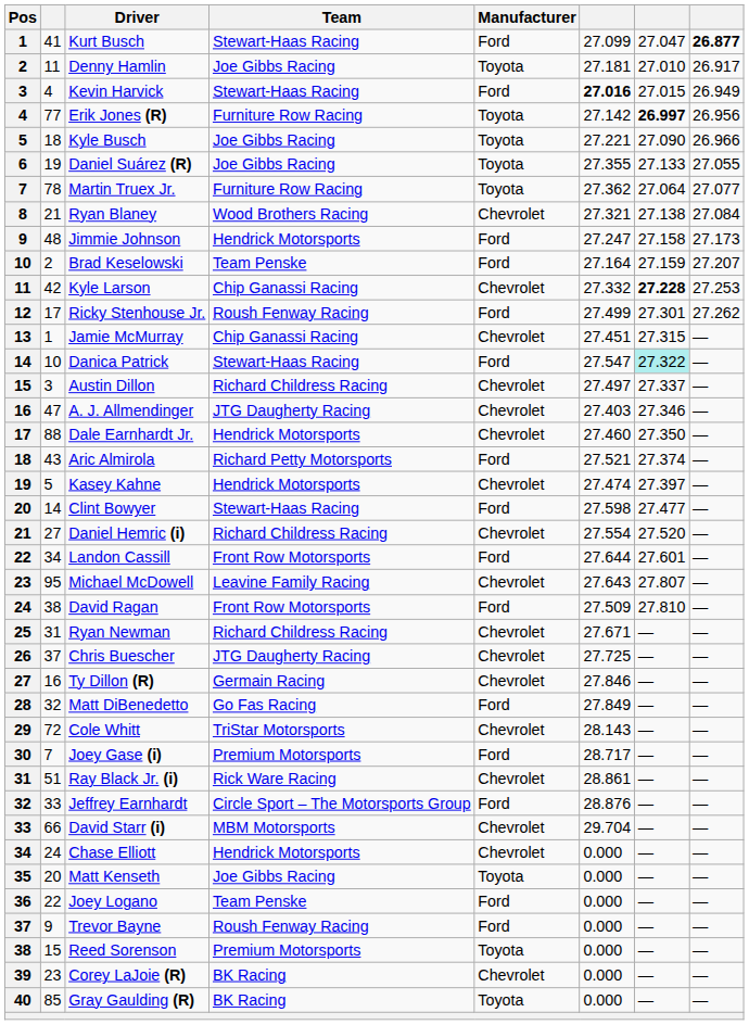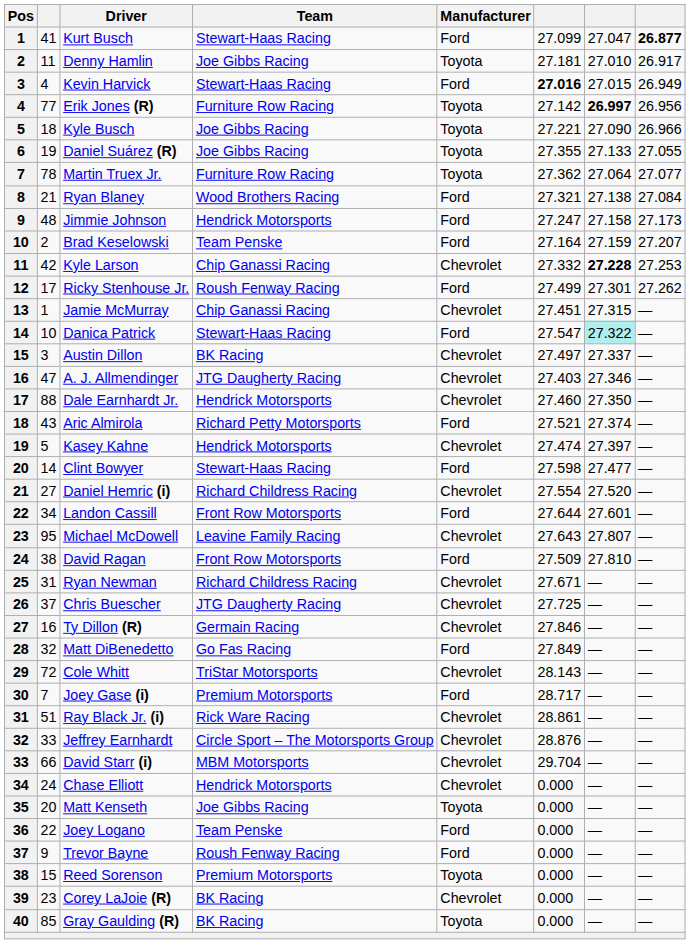 <table class="wikitable" style="font-size:95%">
 <tr>
 <th>Pos</th>
 <th></th>
 <th>Driver</th>
 <th>Team</th>
 <th>Manufacturer</th>
 <th></th>
 <th></th>
 <th></th>
 </tr>
 <tr>
 <th>1</th>
 <td>41</td>
 <td><a href='#'>Kurt Busch</a></td>
 <td><a href='#'>Stewart-Haas Racing</a></td>
 <td>Ford</td>
 <td>27.099</td>
 <td>27.047</td>
 <td><strong>26.877</strong></td>
 </tr>
 <tr>
 <th>2</th>
 <td>11</td>
 <td><a href='#'>Denny Hamlin</a></td>
 <td><a href='#'>Joe Gibbs Racing</a></td>
 <td>Toyota</td>
 <td>27.181</td>
 <td>27.010</td>
 <td>26.917</td>
 </tr>
 <tr>
 <th>3</th>
 <td>4</td>
 <td><a href='#'>Kevin Harvick</a></td>
 <td><a href='#'>Stewart-Haas Racing</a></td>
 <td>Ford</td>
 <td><strong>27.016</strong></td>
 <td>27.015</td>
 <td>26.949</td>
 </tr>
 <tr>
 <th>4</th>
 <td>77</td>
 <td><a href='#'>Erik Jones</a> <strong>(R)</strong></td>
 <td><a href='#'>Furniture Row Racing</a></td>
 <td>Toyota</td>
 <td>27.142</td>
 <td><strong>26.997</strong></td>
 <td>26.956</td>
 </tr>
 <tr>
 <th>5</th>
 <td>18</td>
 <td><a href='#'>Kyle Busch</a></td>
 <td><a href='#'>Joe Gibbs Racing</a></td>
 <td>Toyota</td>
 <td>27.221</td>
 <td>27.090</td>
 <td>26.966</td>
 </tr>
 <tr>
 <th>6</th>
 <td>19</td>
 <td><a href='#'>Daniel Suárez</a> <strong>(R)</strong></td>
 <td><a href='#'>Joe Gibbs Racing</a></td>
 <td>Toyota</td>
 <td>27.355</td>
 <td>27.133</td>
 <td>27.055</td>
 </tr>
 <tr>
 <th>7</th>
 <td>78</td>
 <td><a href='#'>Martin Truex Jr.</a></td>
 <td><a href='#'>Furniture Row Racing</a></td>
 <td>Toyota</td>
 <td>27.362</td>
 <td>27.064</td>
 <td>27.077</td>
 </tr>
 <tr>
 <th>8</th>
 <td>21</td>
 <td><a href='#'>Ryan Blaney</a></td>
 <td><a href='#'>Wood Brothers Racing</a></td>
-<td>Chevrolet</td>
+<td>Ford</td>
 <td>27.321</td>
 <td>27.138</td>
 <td>27.084</td>
 </tr>
 <tr>
 <th>9</th>
 <td>48</td>
 <td><a href='#'>Jimmie Johnson</a></td>
 <td><a href='#'>Hendrick Motorsports</a></td>
 <td>Ford</td>
 <td>27.247</td>
 <td>27.158</td>
 <td>27.173</td>
 </tr>
 <tr>
 <th>10</th>
 <td>2</td>
 <td><a href='#'>Brad Keselowski</a></td>
 <td><a href='#'>Team Penske</a></td>
 <td>Ford</td>
 <td>27.164</td>
 <td>27.159</td>
 <td>27.207</td>
 </tr>
 <tr>
 <th>11</th>
 <td>42</td>
 <td><a href='#'>Kyle Larson</a></td>
 <td><a href='#'>Chip Ganassi Racing</a></td>
 <td>Chevrolet</td>
 <td>27.332</td>
 <td><strong>27.228</strong></td>
 <td>27.253</td>
 </tr>
 <tr>
 <th>12</th>
 <td>17</td>
 <td><a href='#'>Ricky Stenhouse Jr.</a></td>
 <td><a href='#'>Roush Fenway Racing</a></td>
 <td>Ford</td>
 <td>27.499</td>
 <td>27.301</td>
 <td>27.262</td>
 </tr>
 <tr>
 <th>13</th>
 <td>1</td>
 <td><a href='#'>Jamie McMurray</a></td>
 <td><a href='#'>Chip Ganassi Racing</a></td>
 <td>Chevrolet</td>
 <td>27.451</td>
 <td>27.315</td>
 <td>—</td>
 </tr>
 <tr>
 <th>14</th>
 <td>10</td>
 <td><a href='#'>Danica Patrick</a></td>
 <td><a href='#'>Stewart-Haas Racing</a></td>
 <td>Ford</td>
 <td>27.547</td>
 <td style="background: paleturquoise;">27.322</td>
 <td>—</td>
 </tr>
 <tr>
 <th>15</th>
 <td>3</td>
 <td><a href='#'>Austin Dillon</a></td>
-<td><a href='#'>Richard Childress Racing</a></td>
+<td><a href='#'>BK Racing</a></td>
 <td>Chevrolet</td>
 <td>27.497</td>
 <td>27.337</td>
 <td>—</td>
 </tr>
 <tr>
 <th>16</th>
 <td>47</td>
 <td><a href='#'>A. J. Allmendinger</a></td>
 <td><a href='#'>JTG Daugherty Racing</a></td>
 <td>Chevrolet</td>
 <td>27.403</td>
 <td>27.346</td>
 <td>—</td>
 </tr>
 <tr>
 <th>17</th>
 <td>88</td>
 <td><a href='#'>Dale Earnhardt Jr.</a></td>
 <td><a href='#'>Hendrick Motorsports</a></td>
 <td>Chevrolet</td>
 <td>27.460</td>
 <td>27.350</td>
 <td>—</td>
 </tr>
 <tr>
 <th>18</th>
 <td>43</td>
 <td><a href='#'>Aric Almirola</a></td>
 <td><a href='#'>Richard Petty Motorsports</a></td>
 <td>Ford</td>
 <td>27.521</td>
 <td>27.374</td>
 <td>—</td>
 </tr>
 <tr>
 <th>19</th>
 <td>5</td>
 <td><a href='#'>Kasey Kahne</a></td>
 <td><a href='#'>Hendrick Motorsports</a></td>
 <td>Chevrolet</td>
 <td>27.474</td>
 <td>27.397</td>
 <td>—</td>
 </tr>
 <tr>
 <th>20</th>
 <td>14</td>
 <td><a href='#'>Clint Bowyer</a></td>
 <td><a href='#'>Stewart-Haas Racing</a></td>
 <td>Ford</td>
 <td>27.598</td>
 <td>27.477</td>
 <td>—</td>
 </tr>
 <tr>
 <th>21</th>
 <td>27</td>
 <td><a href='#'>Daniel Hemric</a> <strong>(i)</strong></td>
 <td><a href='#'>Richard Childress Racing</a></td>
 <td>Chevrolet</td>
 <td>27.554</td>
 <td>27.520</td>
 <td>—</td>
 </tr>
 <tr>
 <th>22</th>
 <td>34</td>
 <td><a href='#'>Landon Cassill</a></td>
 <td><a href='#'>Front Row Motorsports</a></td>
 <td>Ford</td>
 <td>27.644</td>
 <td>27.601</td>
 <td>—</td>
 </tr>
 <tr>
 <th>23</th>
 <td>95</td>
 <td><a href='#'>Michael McDowell</a></td>
 <td><a href='#'>Leavine Family Racing</a></td>
 <td>Chevrolet</td>
 <td>27.643</td>
 <td>27.807</td>
 <td>—</td>
 </tr>
 <tr>
 <th>24</th>
 <td>38</td>
 <td><a href='#'>David Ragan</a></td>
 <td><a href='#'>Front Row Motorsports</a></td>
 <td>Ford</td>
 <td>27.509</td>
 <td>27.810</td>
 <td>—</td>
 </tr>
 <tr>
 <th>25</th>
 <td>31</td>
 <td><a href='#'>Ryan Newman</a></td>
 <td><a href='#'>Richard Childress Racing</a></td>
 <td>Chevrolet</td>
 <td>27.671</td>
 <td>—</td>
 <td>—</td>
 </tr>
 <tr>
 <th>26</th>
 <td>37</td>
 <td><a href='#'>Chris Buescher</a></td>
 <td><a href='#'>JTG Daugherty Racing</a></td>
 <td>Chevrolet</td>
 <td>27.725</td>
 <td>—</td>
 <td>—</td>
 </tr>
 <tr>
 <th>27</th>
 <td>16</td>
 <td><a href='#'>Ty Dillon</a> <strong>(R)</strong></td>
 <td><a href='#'>Germain Racing</a></td>
 <td>Chevrolet</td>
 <td>27.846</td>
 <td>—</td>
 <td>—</td>
 </tr>
 <tr>
 <th>28</th>
 <td>32</td>
 <td><a href='#'>Matt DiBenedetto</a></td>
 <td><a href='#'>Go Fas Racing</a></td>
 <td>Ford</td>
 <td>27.849</td>
 <td>—</td>
 <td>—</td>
 </tr>
 <tr>
 <th>29</th>
 <td>72</td>
 <td><a href='#'>Cole Whitt</a></td>
 <td><a href='#'>TriStar Motorsports</a></td>
 <td>Chevrolet</td>
 <td>28.143</td>
 <td>—</td>
 <td>—</td>
 </tr>
 <tr>
 <th>30</th>
 <td>7</td>
 <td><a href='#'>Joey Gase</a> <strong>(i)</strong></td>
 <td><a href='#'>Premium Motorsports</a></td>
 <td>Ford</td>
 <td>28.717</td>
 <td>—</td>
 <td>—</td>
 </tr>
 <tr>
 <th>31</th>
 <td>51</td>
 <td><a href='#'>Ray Black Jr.</a> <strong>(i)</strong></td>
 <td><a href='#'>Rick Ware Racing</a></td>
 <td>Chevrolet</td>
 <td>28.861</td>
 <td>—</td>
 <td>—</td>
 </tr>
 <tr>
 <th>32</th>
 <td>33</td>
 <td><a href='#'>Jeffrey Earnhardt</a></td>
 <td><a href='#'>Circle Sport – The Motorsports Group</a></td>
-<td>Ford</td>
+<td>Chevrolet</td>
 <td>28.876</td>
 <td>—</td>
 <td>—</td>
 </tr>
 <tr>
 <th>33</th>
 <td>66</td>
 <td><a href='#'>David Starr</a> <strong>(i)</strong></td>
 <td><a href='#'>MBM Motorsports</a></td>
 <td>Chevrolet</td>
 <td>29.704</td>
 <td>—</td>
 <td>—</td>
 </tr>
 <tr>
 <th>34</th>
 <td>24</td>
 <td><a href='#'>Chase Elliott</a></td>
 <td><a href='#'>Hendrick Motorsports</a></td>
 <td>Chevrolet</td>
 <td>0.000</td>
 <td>—</td>
 <td>—</td>
 </tr>
 <tr>
 <th>35</th>
 <td>20</td>
 <td><a href='#'>Matt Kenseth</a></td>
 <td><a href='#'>Joe Gibbs Racing</a></td>
 <td>Toyota</td>
 <td>0.000</td>
 <td>—</td>
 <td>—</td>
 </tr>
 <tr>
 <th>36</th>
 <td>22</td>
 <td><a href='#'>Joey Logano</a></td>
 <td><a href='#'>Team Penske</a></td>
 <td>Ford</td>
 <td>0.000</td>
 <td>—</td>
 <td>—</td>
 </tr>
 <tr>
 <th>37</th>
 <td>9</td>
 <td><a href='#'>Trevor Bayne</a></td>
 <td><a href='#'>Roush Fenway Racing</a></td>
 <td>Ford</td>
 <td>0.000</td>
 <td>—</td>
 <td>—</td>
 </tr>
 <tr>
 <th>38</th>
 <td>15</td>
 <td><a href='#'>Reed Sorenson</a></td>
 <td><a href='#'>Premium Motorsports</a></td>
 <td>Toyota</td>
 <td>0.000</td>
 <td>—</td>
 <td>—</td>
 </tr>
 <tr>
 <th>39</th>
 <td>23</td>
 <td><a href='#'>Corey LaJoie</a> <strong>(R)</strong></td>
 <td><a href='#'>BK Racing</a></td>
 <td>Chevrolet</td>
 <td>0.000</td>
 <td>—</td>
 <td>—</td>
 </tr>
 <tr>
 <th>40</th>
 <td>85</td>
 <td><a href='#'>Gray Gaulding</a> <strong>(R)</strong></td>
 <td><a href='#'>BK Racing</a></td>
 <td>Toyota</td>
 <td>0.000</td>
 <td>—</td>
 <td>—</td>
 </tr>
 <tr>
 <th colspan="8"></th>
 </tr>
 </table>
